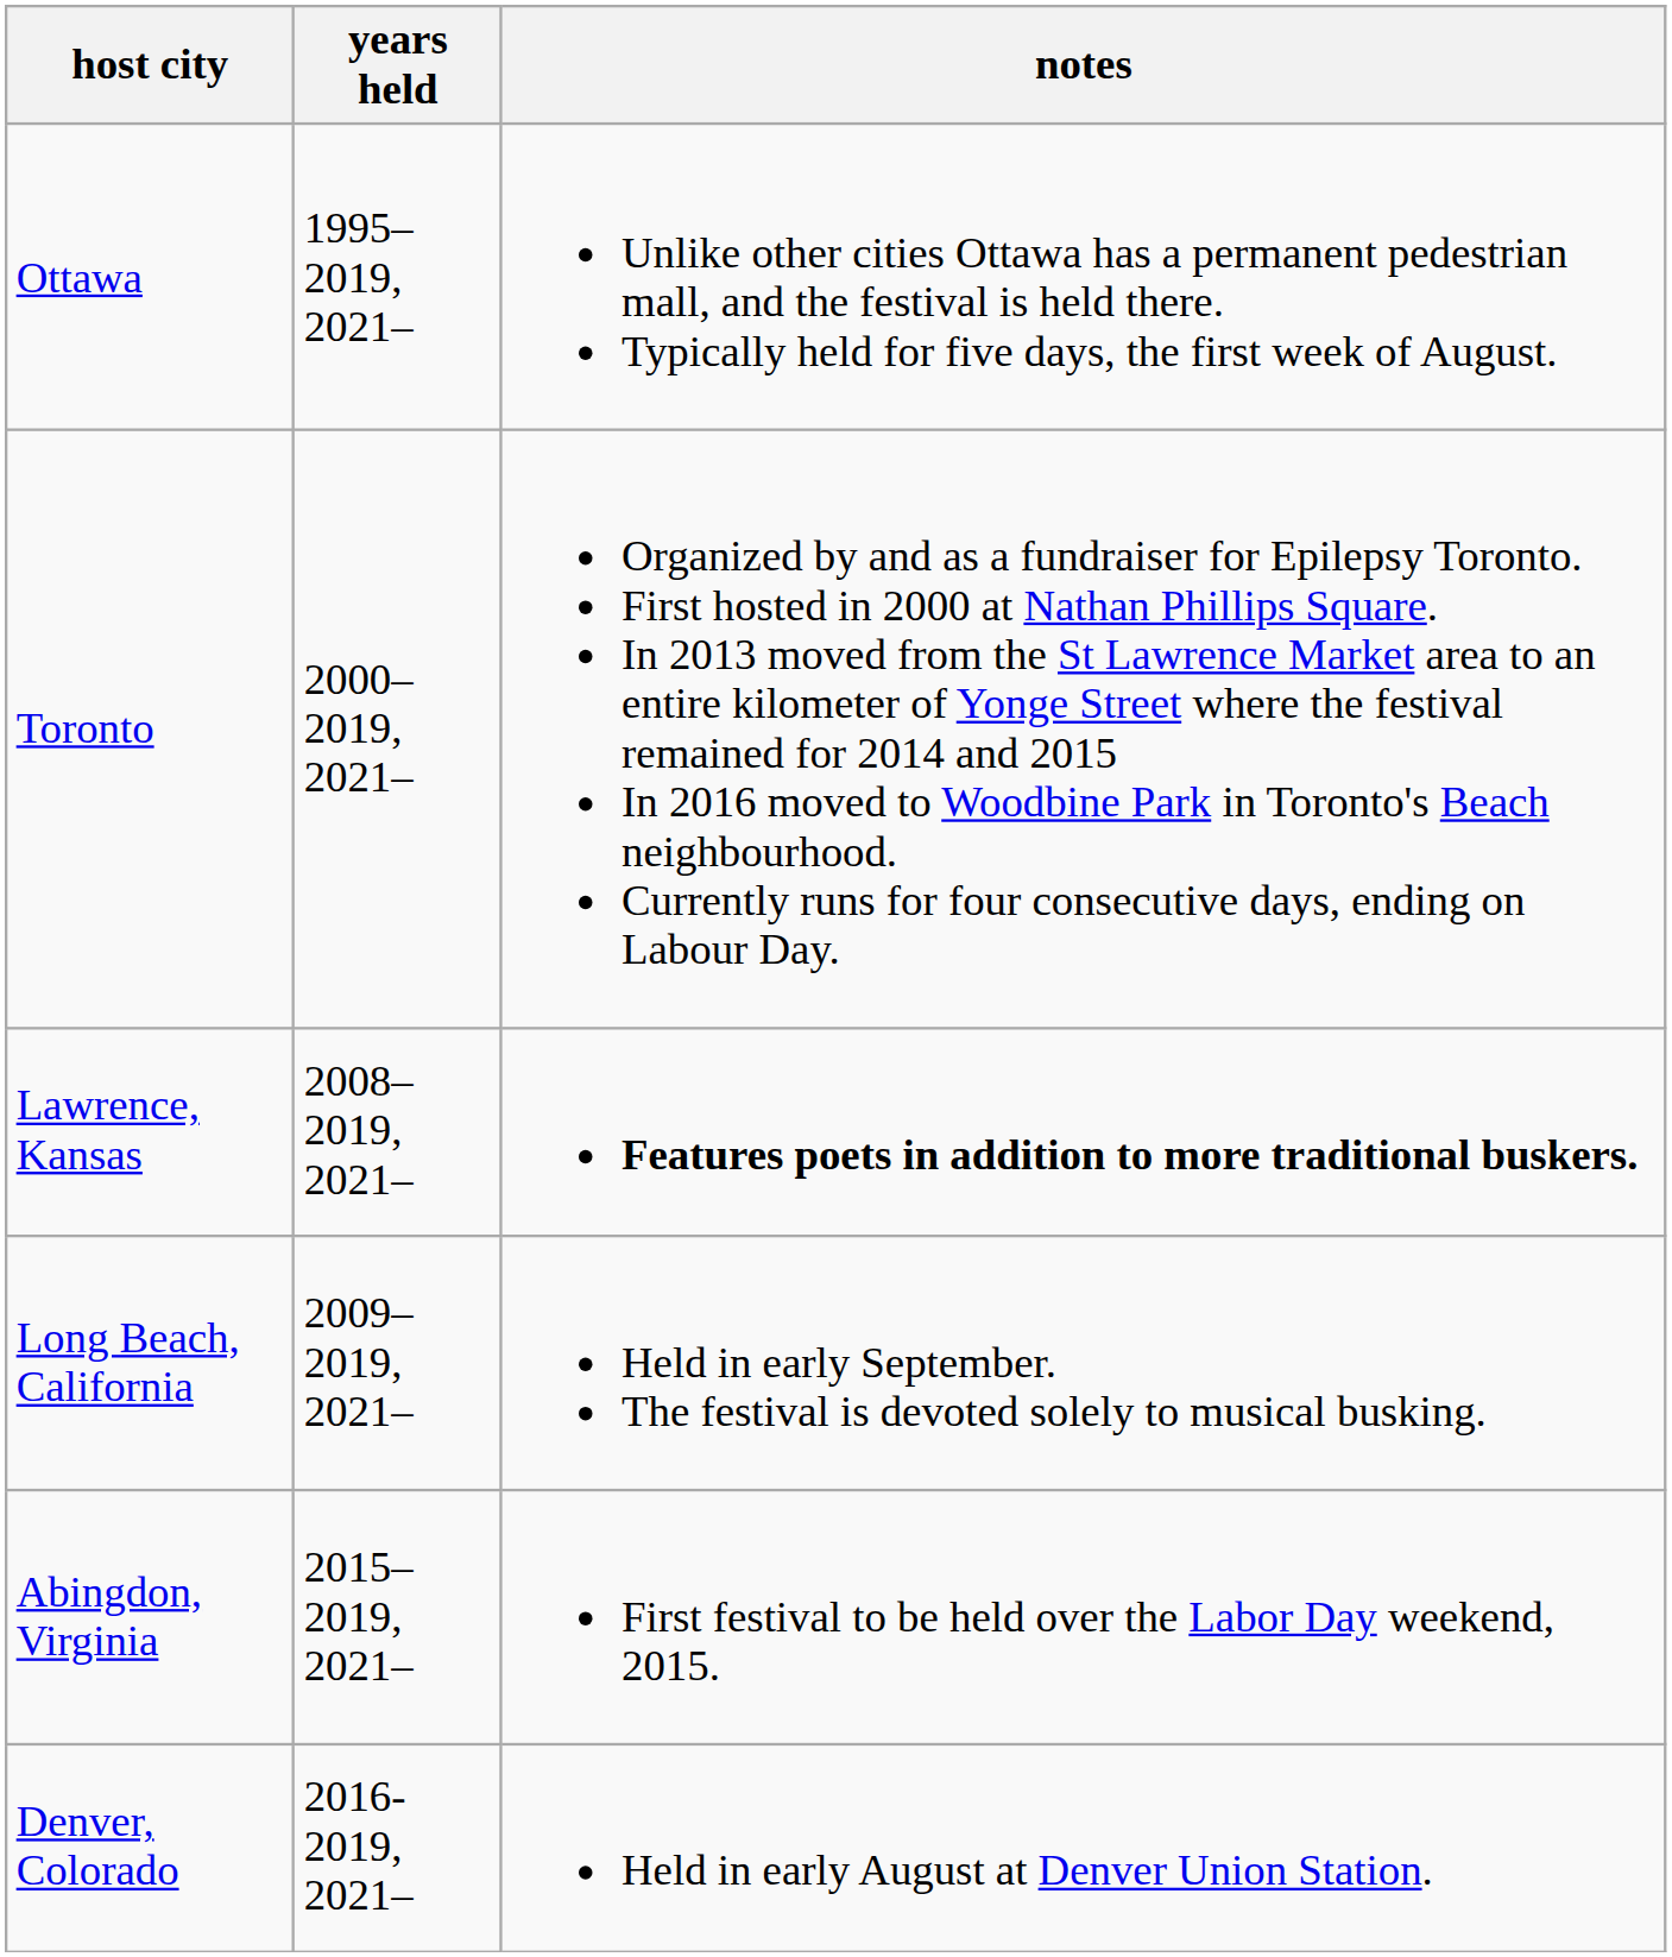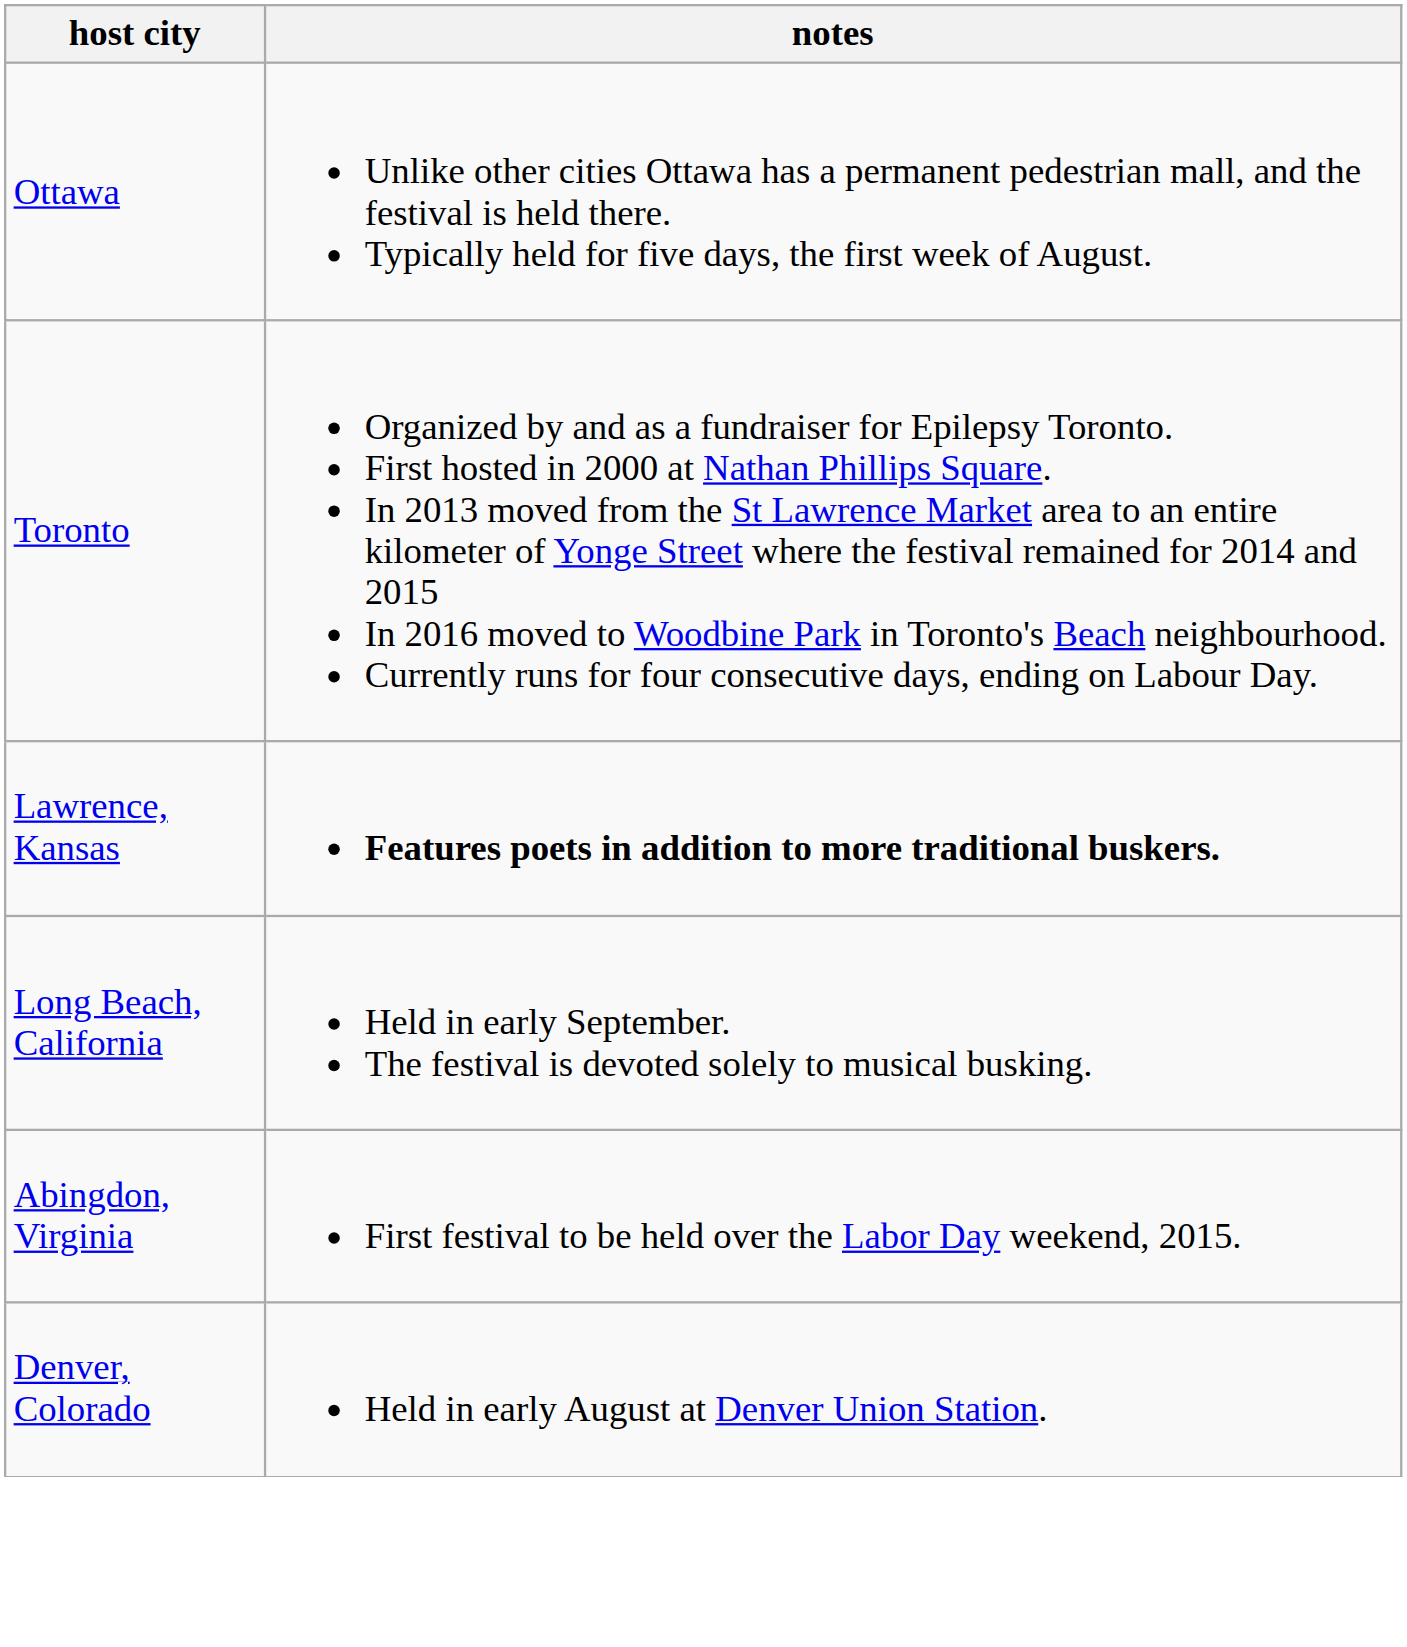 <table class="wikitable sortable">
 <tr>
 <th>host city</th>
-<th>years<br>held</th>
 <th>notes</th>
 </tr>
 <tr>
 <td><a href='#'>Ottawa</a></td>
-<td>1995–2019, 2021–</td>
 <td><br><ul><li>Unlike other cities Ottawa has a permanent pedestrian mall, and the festival is held there.</li><li>Typically held for five days, the first week of August.</li></ul></td>
 </tr>
 <tr>
 <td><a href='#'>Toronto</a></td>
-<td>2000–2019, 2021–</td>
 <td><br><ul><li>Organized by and as a fundraiser for Epilepsy Toronto.</li><li>First hosted in 2000 at <a href='#'>Nathan Phillips Square</a>.</li><li>In 2013 moved from the <a href='#'>St Lawrence Market</a> area to an entire kilometer of <a href='#'>Yonge Street</a> where the festival remained for 2014 and 2015</li><li>In 2016 moved to <a href='#'>Woodbine Park</a> in Toronto's <a href='#'>Beach</a> neighbourhood.</li><li>Currently runs for four consecutive days, ending on Labour Day.</li></ul></td>
 </tr>
 <tr>
 <td><a href='#'>Lawrence, Kansas</a></td>
-<td>2008–2019, 2021–</td>
 <td><strong><br><ul><li>Features poets in addition to more traditional buskers.</li></ul></strong></td>
 </tr>
 <tr>
 <td><a href='#'>Long Beach, California</a></td>
-<td>2009–2019, 2021–</td>
 <td><br><ul><li>Held in early September.</li><li>The festival is devoted solely to musical busking.</li></ul></td>
 </tr>
 <tr>
 <td><a href='#'>Abingdon, Virginia</a></td>
-<td>2015–2019, 2021–</td>
 <td><br><ul><li>First festival to be held over the <a href='#'>Labor Day</a> weekend, 2015.</li></ul></td>
 </tr>
 <tr>
 <td><a href='#'>Denver, Colorado</a></td>
-<td>2016-2019, 2021–</td>
 <td><br><ul><li>Held in early August at <a href='#'>Denver Union Station</a>.</li></ul></td>
 </tr>
 </table>
